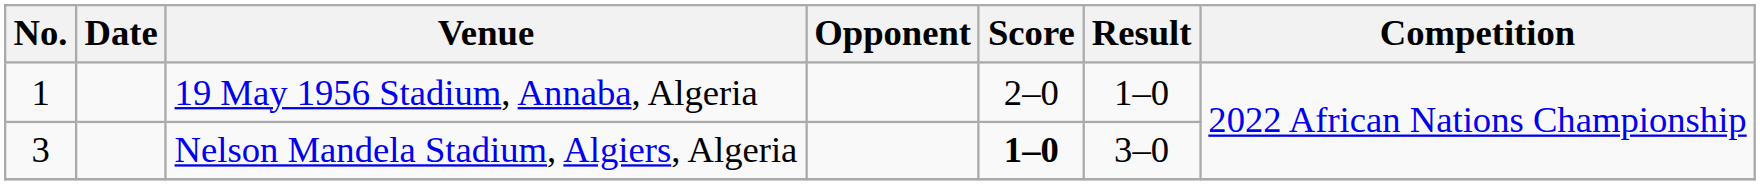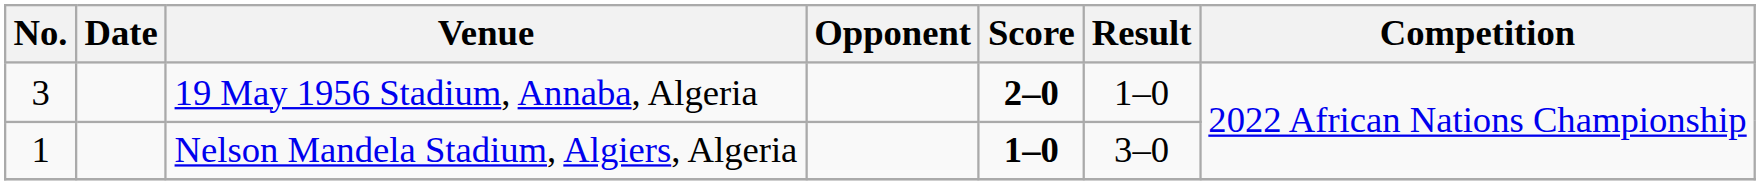 <table class="wikitable sortable">
 <tr>
 <th scope="col">No.</th>
 <th scope="col">Date</th>
 <th scope="col">Venue</th>
 <th scope="col">Opponent</th>
 <th scope="col">Score</th>
 <th scope="col">Result</th>
 <th scope="col">Competition</th>
 </tr>
 <tr>
-<td style="text-align:center">1</td>
+<td style="text-align:center">3</td>
 <td></td>
 <td><a href='#'>19 May 1956 Stadium</a>, <a href='#'>Annaba</a>, Algeria</td>
 <td></td>
-<td style="text-align:center">2–0</td>
+<td style="text-align:center"><strong>2–0</strong></td>
 <td style="text-align:center">1–0</td>
 <td rowspan=2><a href='#'>2022 African Nations Championship</a></td>
 </tr>
 <tr>
-<td style="text-align:center">3</td>
+<td style="text-align:center">1</td>
 <td></td>
 <td><a href='#'>Nelson Mandela Stadium</a>, <a href='#'>Algiers</a>, Algeria</td>
 <td></td>
 <td style="text-align:center"><strong>1–0</strong></td>
 <td style="text-align:center">3–0</td>
 </tr>
 <tr>
 </tr>
 </table>
